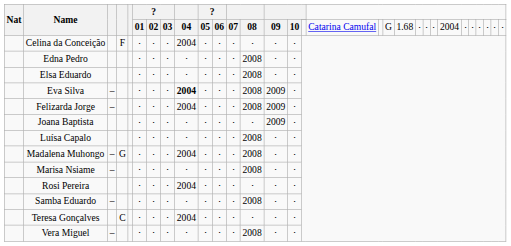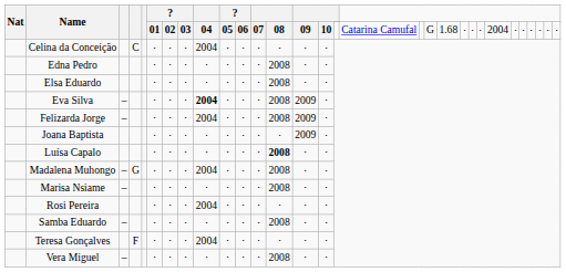 <table class="wikitable plainrowheaders sortable" style="text-align:center">
 <tr>
 <th scope="col" rowspan="3">Nat</th>
 <th scope="col" rowspan="3">Name</th>
 <th scope="col" rowspan="3"></th>
 <th scope="col" rowspan="3"></th>
 <th scope="col" rowspan="3"></th>
 <th colspan="3">?</th>
 <th colspan="1"></th>
 <th colspan="2">?</th>
 <th colspan="2"></th>
 <th colspan="3"></th>
 </tr>
 <tr>
 <th scope="col" rowspan="2">01</th>
 <th scope="col" rowspan="2">02</th>
 <th scope="col" rowspan="2">03</th>
 <th scope="col" rowspan="2">04</th>
 <th scope="col" rowspan="2">05</th>
 <th scope="col" rowspan="2">06</th>
 <th scope="col" rowspan="2">07</th>
 <th scope="col" rowspan="2">08</th>
 <th scope="col" rowspan="2">09</th>
 <th scope="col" rowspan="2">10</th>
 </tr>
 <tr>
 <td></td>
 <td><a href='#'>Catarina Camufal</a></td>
 <td></td>
 <td>G</td>
 <td>1.68</td>
 <td>⋅</td>
 <td>⋅</td>
 <td>⋅</td>
 <td>2004</td>
 <td>⋅</td>
 <td>⋅</td>
 <td>⋅</td>
 <td>⋅</td>
 <td>⋅</td>
 <td>⋅</td>
 </tr>
 <tr>
 <td></td>
 <td>Celina da Conceição</td>
 <td></td>
-<td>F</td>
+<td>C</td>
 <td></td>
 <td>⋅</td>
 <td>⋅</td>
 <td>⋅</td>
 <td>2004</td>
 <td>⋅</td>
 <td>⋅</td>
 <td>⋅</td>
 <td>⋅</td>
 <td>⋅</td>
 <td>⋅</td>
 </tr>
 <tr>
 <td></td>
 <td>Edna Pedro</td>
 <td></td>
 <td></td>
 <td></td>
 <td>⋅</td>
 <td>⋅</td>
 <td>⋅</td>
 <td>⋅</td>
 <td>⋅</td>
 <td>⋅</td>
 <td>⋅</td>
 <td>2008</td>
 <td>⋅</td>
 <td>⋅</td>
 </tr>
 <tr>
 <td></td>
 <td>Elsa Eduardo</td>
 <td></td>
 <td></td>
 <td></td>
 <td>⋅</td>
 <td>⋅</td>
 <td>⋅</td>
 <td>⋅</td>
 <td>⋅</td>
 <td>⋅</td>
 <td>⋅</td>
 <td>2008</td>
 <td>⋅</td>
 <td>⋅</td>
 </tr>
 <tr>
 <td></td>
 <td>Eva Silva</td>
 <td>–</td>
 <td></td>
 <td></td>
 <td>⋅</td>
 <td>⋅</td>
 <td>⋅</td>
 <td><strong>2004</strong></td>
 <td>⋅</td>
 <td>⋅</td>
 <td>⋅</td>
 <td>2008</td>
 <td>2009</td>
 <td>⋅</td>
 </tr>
 <tr>
 <td></td>
 <td>Felizarda Jorge</td>
 <td>–</td>
 <td></td>
 <td></td>
 <td>⋅</td>
 <td>⋅</td>
 <td>⋅</td>
 <td>2004</td>
 <td>⋅</td>
 <td>⋅</td>
 <td>⋅</td>
 <td>2008</td>
 <td>2009</td>
 <td>⋅</td>
 </tr>
 <tr>
 <td></td>
 <td>Joana Baptista</td>
 <td></td>
 <td></td>
 <td></td>
 <td>⋅</td>
 <td>⋅</td>
 <td>⋅</td>
 <td>⋅</td>
 <td>⋅</td>
 <td>⋅</td>
 <td>⋅</td>
 <td>⋅</td>
 <td>2009</td>
 <td>⋅</td>
 </tr>
 <tr>
 <td></td>
 <td>Luísa Capalo</td>
 <td></td>
 <td></td>
 <td></td>
 <td>⋅</td>
 <td>⋅</td>
 <td>⋅</td>
 <td>⋅</td>
 <td>⋅</td>
 <td>⋅</td>
 <td>⋅</td>
-<td>2008</td>
+<td><strong>2008</strong></td>
 <td>⋅</td>
 <td>⋅</td>
 </tr>
 <tr>
 <td></td>
 <td>Madalena Muhongo</td>
 <td>–</td>
 <td>G</td>
 <td></td>
 <td>⋅</td>
 <td>⋅</td>
 <td>⋅</td>
 <td>2004</td>
 <td>⋅</td>
 <td>⋅</td>
 <td>⋅</td>
 <td>2008</td>
 <td>⋅</td>
 <td>⋅</td>
 </tr>
 <tr>
 <td></td>
 <td>Marisa Nsiame</td>
 <td>–</td>
 <td></td>
 <td></td>
 <td>⋅</td>
 <td>⋅</td>
 <td>⋅</td>
 <td>⋅</td>
 <td>⋅</td>
 <td>⋅</td>
 <td>⋅</td>
 <td>2008</td>
 <td>⋅</td>
 <td>⋅</td>
 </tr>
 <tr>
 <td></td>
 <td>Rosi Pereira</td>
 <td></td>
 <td></td>
 <td></td>
 <td>⋅</td>
 <td>⋅</td>
 <td>⋅</td>
 <td>2004</td>
 <td>⋅</td>
 <td>⋅</td>
 <td>⋅</td>
 <td>⋅</td>
 <td>⋅</td>
 <td>⋅</td>
 </tr>
 <tr>
 <td></td>
 <td>Samba Eduardo</td>
 <td>–</td>
 <td></td>
 <td></td>
 <td>⋅</td>
 <td>⋅</td>
 <td>⋅</td>
 <td>⋅</td>
 <td>⋅</td>
 <td>⋅</td>
 <td>⋅</td>
 <td>2008</td>
 <td>⋅</td>
 <td>⋅</td>
 </tr>
 <tr>
 <td></td>
 <td>Teresa Gonçalves</td>
 <td></td>
-<td>C</td>
+<td>F</td>
 <td></td>
 <td>⋅</td>
 <td>⋅</td>
 <td>⋅</td>
 <td>2004</td>
 <td>⋅</td>
 <td>⋅</td>
 <td>⋅</td>
 <td>⋅</td>
 <td>⋅</td>
 <td>⋅</td>
 </tr>
 <tr>
 <td></td>
 <td>Vera Miguel</td>
 <td>–</td>
 <td></td>
 <td></td>
 <td>⋅</td>
 <td>⋅</td>
 <td>⋅</td>
 <td>⋅</td>
 <td>⋅</td>
 <td>⋅</td>
 <td>⋅</td>
 <td>2008</td>
 <td>⋅</td>
 <td>⋅</td>
 </tr>
 </table>
